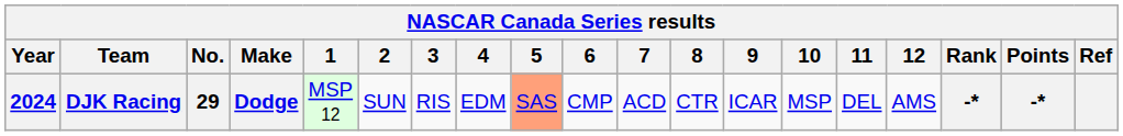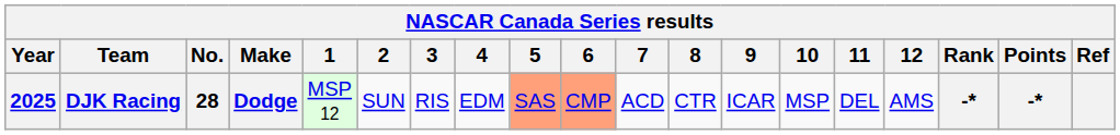 <table class="wikitable" style="text-align:center; font-size:75%">
 <tr>
 <th colspan=19><a href='#'>NASCAR Canada Series</a> results</th>
 </tr>
 <tr>
 <th>Year</th>
 <th>Team</th>
 <th>No.</th>
 <th>Make</th>
 <th>1</th>
 <th>2</th>
 <th>3</th>
 <th>4</th>
 <th>5</th>
 <th>6</th>
 <th>7</th>
 <th>8</th>
 <th>9</th>
 <th>10</th>
 <th>11</th>
 <th>12</th>
 <th>Rank</th>
 <th>Points</th>
 <th>Ref</th>
 </tr>
 <tr>
-<th><a href='#'>2024</a></th>
+<th><a href='#'>2025</a></th>
 <th><a href='#'>DJK Racing</a></th>
-<th>29</th>
+<th>28</th>
 <th><a href='#'>Dodge</a></th>
 <td style="background:#DFFFDF;"><a href='#'>MSP</a><br><small>12</small></td>
 <td><a href='#'>SUN</a></td>
 <td><a href='#'>RIS</a></td>
 <td><a href='#'>EDM</a></td>
 <td style="background: lightsalmon;"><a href='#'>SAS</a></td>
-<td><a href='#'>CMP</a></td>
+<td style="background: lightsalmon;"><a href='#'>CMP</a></td>
 <td><a href='#'>ACD</a></td>
 <td><a href='#'>CTR</a></td>
 <td><a href='#'>ICAR</a></td>
 <td><a href='#'>MSP</a></td>
 <td><a href='#'>DEL</a></td>
 <td><a href='#'>AMS</a></td>
 <th>-*</th>
 <th>-*</th>
 <th></th>
 </tr>
 </table>
